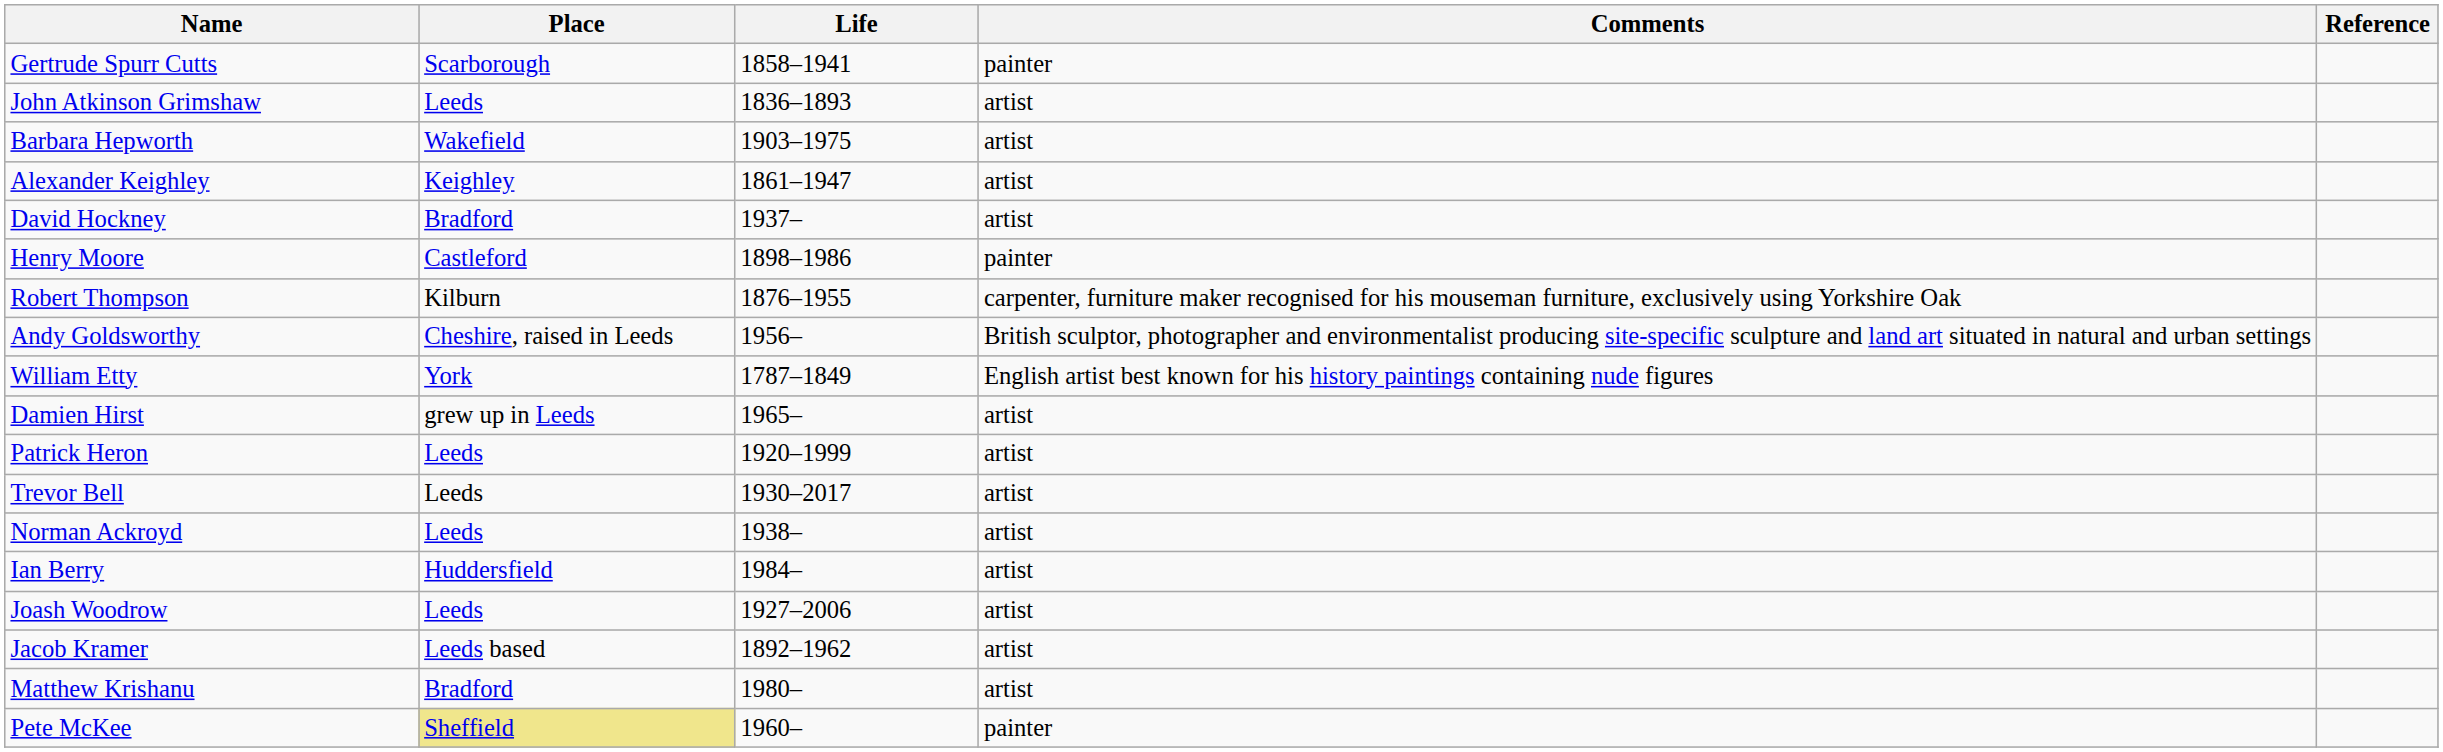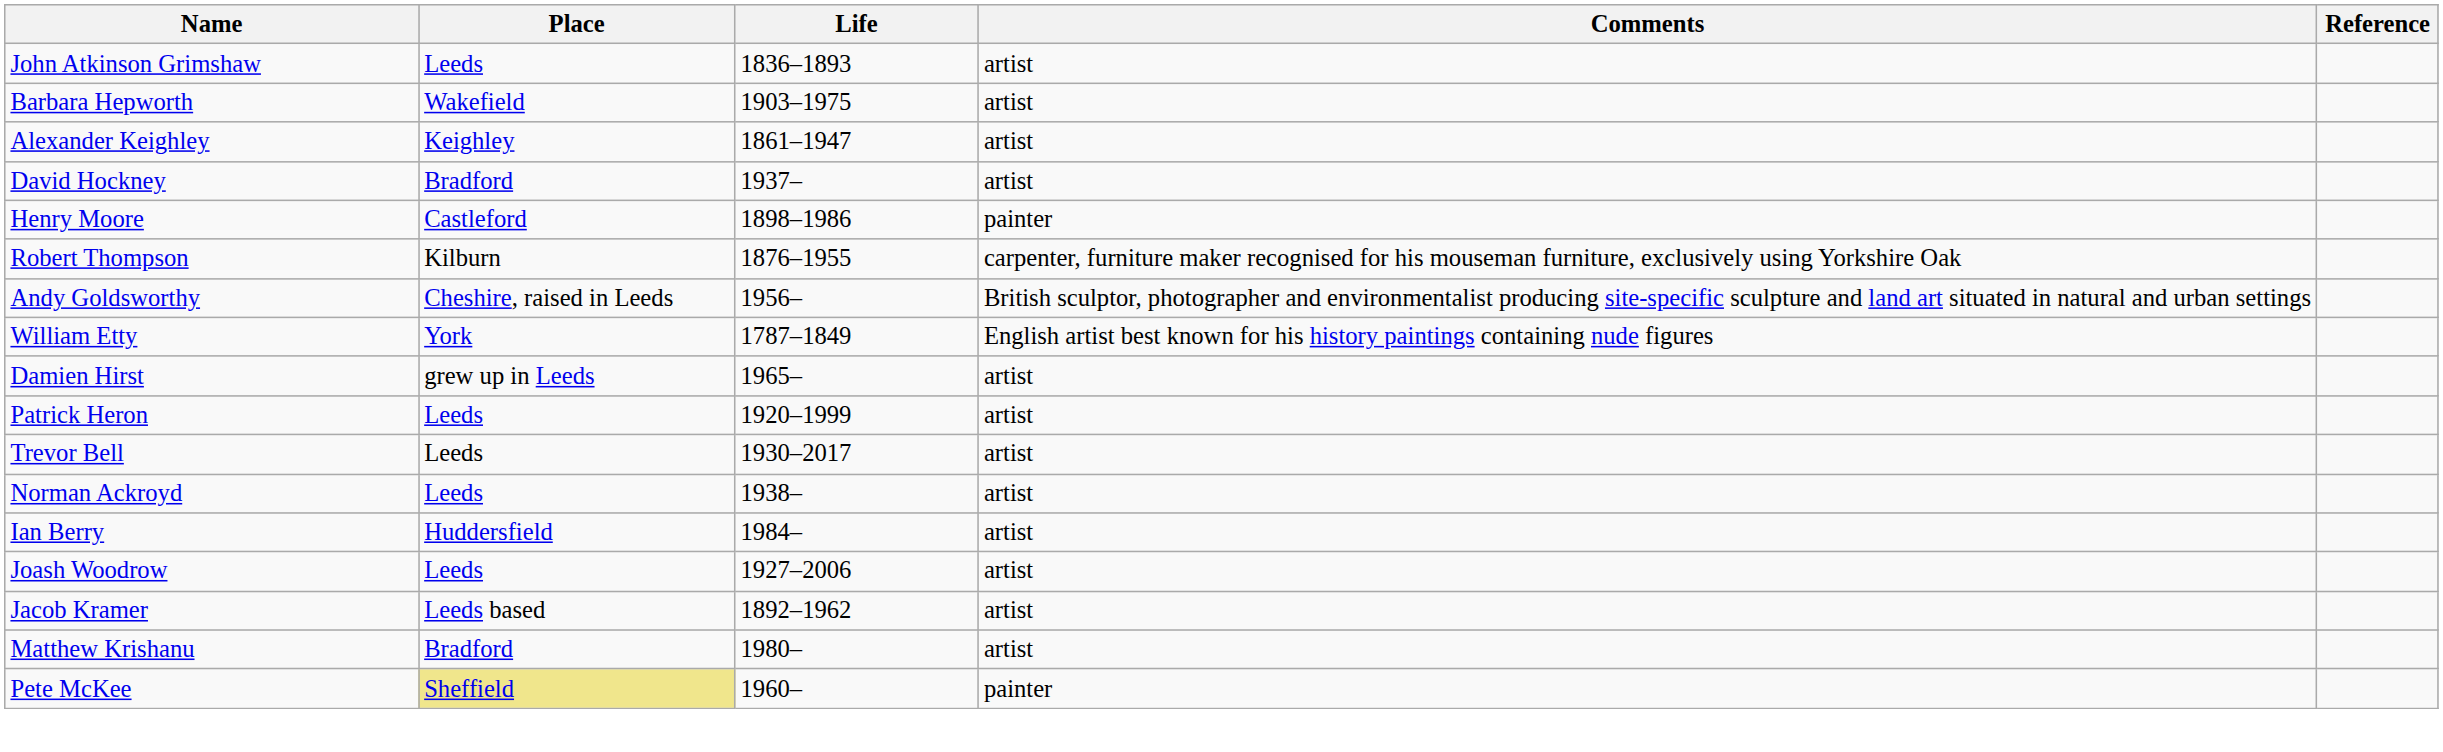 <table class=wikitable>
 <tr>
 <th style="width:17%;">Name</th>
 <th style="width:13%;">Place</th>
 <th style="width:10%;">Life</th>
 <th style="width:55%;">Comments</th>
 <th style="width:5%;">Reference</th>
-</tr>
-<tr valign="top">
-<td><a href='#'>Gertrude Spurr Cutts</a></td>
-<td><a href='#'>Scarborough</a></td>
-<td>1858–1941</td>
-<td>painter</td>
-<td></td>
 </tr>
 <tr valign="top">
 <td><a href='#'>John Atkinson Grimshaw</a></td>
 <td><a href='#'>Leeds</a></td>
 <td>1836–1893</td>
 <td>artist</td>
 <td></td>
 </tr>
 <tr valign="top">
 <td><a href='#'>Barbara Hepworth</a></td>
 <td><a href='#'>Wakefield</a></td>
 <td>1903–1975</td>
 <td>artist</td>
 <td></td>
 </tr>
 <tr>
 <td><a href='#'>Alexander Keighley</a></td>
 <td><a href='#'>Keighley</a></td>
 <td>1861–1947</td>
 <td>artist</td>
 <td></td>
 </tr>
 <tr>
 <td><a href='#'>David Hockney</a></td>
 <td><a href='#'>Bradford</a></td>
 <td>1937–</td>
 <td>artist</td>
 <td></td>
 </tr>
 <tr valign="top">
 <td><a href='#'>Henry Moore</a></td>
 <td><a href='#'>Castleford</a></td>
 <td>1898–1986</td>
 <td>painter</td>
 <td></td>
 </tr>
 <tr valign="top">
 <td><a href='#'>Robert Thompson</a></td>
 <td>Kilburn</td>
 <td>1876–1955</td>
 <td>carpenter, furniture maker recognised for his mouseman furniture, exclusively using Yorkshire Oak</td>
 <td></td>
 </tr>
 <tr valign="top">
 <td><a href='#'>Andy Goldsworthy</a></td>
 <td><a href='#'>Cheshire</a>, raised in Leeds</td>
 <td>1956–</td>
 <td>British sculptor, photographer and environmentalist producing <a href='#'>site-specific</a> sculpture and <a href='#'>land art</a> situated in natural and urban settings</td>
 <td></td>
 </tr>
 <tr>
 <td><a href='#'>William Etty</a></td>
 <td><a href='#'>York</a></td>
 <td>1787–1849</td>
 <td>English artist best known for his <a href='#'>history paintings</a> containing <a href='#'>nude</a> figures</td>
 <td></td>
 </tr>
 <tr>
 <td><a href='#'>Damien Hirst</a></td>
 <td>grew up in <a href='#'>Leeds</a></td>
 <td>1965–</td>
 <td>artist</td>
 <td></td>
 </tr>
 <tr>
 <td><a href='#'>Patrick Heron</a></td>
 <td><a href='#'>Leeds</a></td>
 <td>1920–1999</td>
 <td>artist</td>
 <td></td>
 </tr>
 <tr>
 <td><a href='#'>Trevor Bell</a></td>
 <td>Leeds</td>
 <td>1930–2017</td>
 <td>artist</td>
 <td></td>
 </tr>
 <tr>
 <td><a href='#'>Norman Ackroyd</a></td>
 <td><a href='#'>Leeds</a></td>
 <td>1938–</td>
 <td>artist</td>
 <td></td>
 </tr>
 <tr>
 <td><a href='#'>Ian Berry</a></td>
 <td><a href='#'>Huddersfield</a></td>
 <td>1984–</td>
 <td>artist</td>
 <td></td>
 </tr>
 <tr>
 <td><a href='#'>Joash Woodrow</a></td>
 <td><a href='#'>Leeds</a></td>
 <td>1927–2006</td>
 <td>artist</td>
 <td></td>
 </tr>
 <tr>
 <td><a href='#'>Jacob Kramer</a></td>
 <td><a href='#'>Leeds</a> based</td>
 <td>1892–1962</td>
 <td>artist</td>
 <td></td>
 </tr>
 <tr>
 <td><a href='#'>Matthew Krishanu</a></td>
 <td><a href='#'>Bradford</a></td>
 <td>1980–</td>
 <td>artist</td>
 <td></td>
 </tr>
 <tr>
 <td><a href='#'>Pete McKee</a></td>
 <td style="background: khaki;"><a href='#'>Sheffield</a></td>
 <td>1960–</td>
 <td>painter</td>
 <td></td>
 </tr>
 </table>
